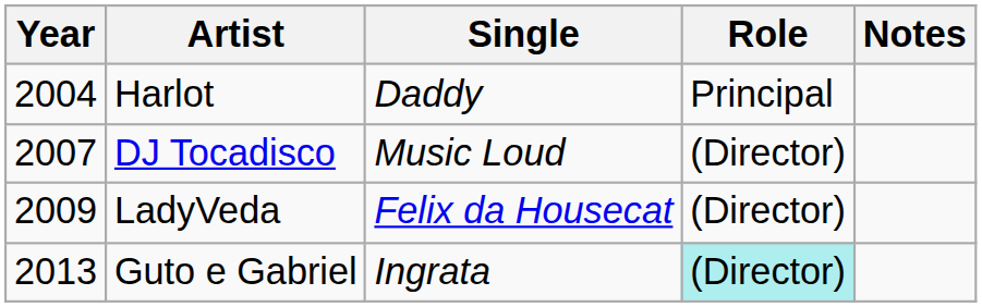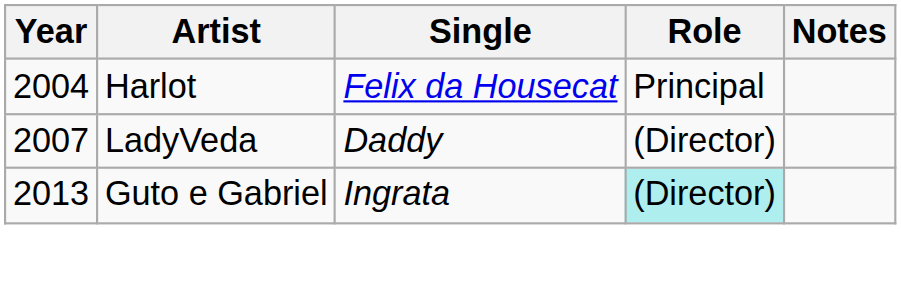 <table class="wikitable sortable">
 <tr>
 <th>Year</th>
 <th>Artist</th>
 <th>Single</th>
 <th>Role</th>
 <th>Notes</th>
 </tr>
 <tr>
 <td>2004</td>
 <td>Harlot</td>
-<td><em>Daddy</em></td>
+<td><em><a href='#'>Felix da Housecat</a></em></td>
 <td>Principal</td>
 <td></td>
 </tr>
 <tr>
 <td>2007</td>
-<td><a href='#'>DJ Tocadisco</a></td>
-<td><em>Music Loud</em></td>
-<td>(Director)</td>
-<td></td>
-</tr>
-<tr>
-<td>2009</td>
 <td>LadyVeda</td>
-<td><em><a href='#'>Felix da Housecat</a></em></td>
+<td><em>Daddy</em></td>
 <td>(Director)</td>
 <td></td>
 </tr>
 <tr>
 <td>2013</td>
 <td>Guto e Gabriel</td>
 <td><em>Ingrata</em></td>
 <td style="background: paleturquoise;">(Director)</td>
 <td></td>
 </tr>
 </table>
